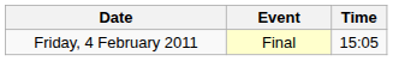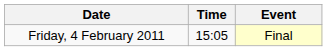 <table class = "wikitable" style="text-align:center;">
 <tr>
 <th width=220>Date</th>
+<th width=50>Time</th>
 <th width=100>Event</th>
-<th width=50>Time</th>
 </tr>
 <tr>
 <td>Friday, 4 February 2011</td>
+<td>15:05</td>
 <td bgcolor=ffffcc>Final</td>
-<td>15:05</td>
 </tr>
 </table>
